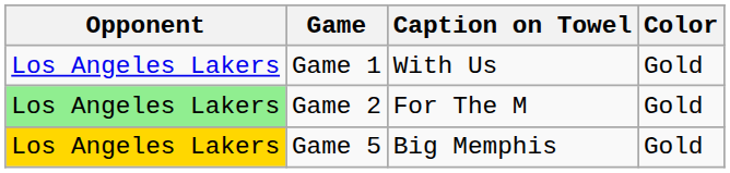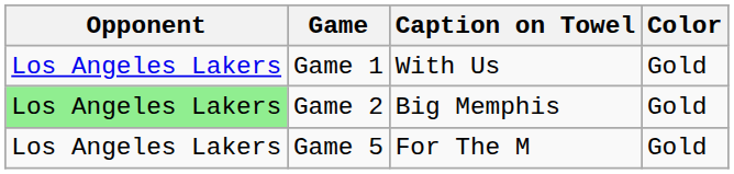 <table class="wikitable">
 <tr>
 <th>Opponent</th>
 <th>Game</th>
 <th>Caption on Towel</th>
 <th>Color</th>
 </tr>
 <tr>
 <td><a href='#'>Los Angeles Lakers</a></td>
 <td>Game 1</td>
 <td>With Us</td>
 <td>Gold</td>
 </tr>
 <tr>
 <td style="background: lightgreen;">Los Angeles Lakers</td>
 <td>Game 2</td>
+<td>Big Memphis</td>
+<td>Gold</td>
+</tr>
+<tr>
+<td>Los Angeles Lakers</td>
+<td>Game 5</td>
 <td>For The M</td>
 <td>Gold</td>
 </tr>
-<tr>
-<td style="background: gold;">Los Angeles Lakers</td>
-<td>Game 5</td>
-<td>Big Memphis</td>
-<td>Gold</td>
-</tr>
 </table>
